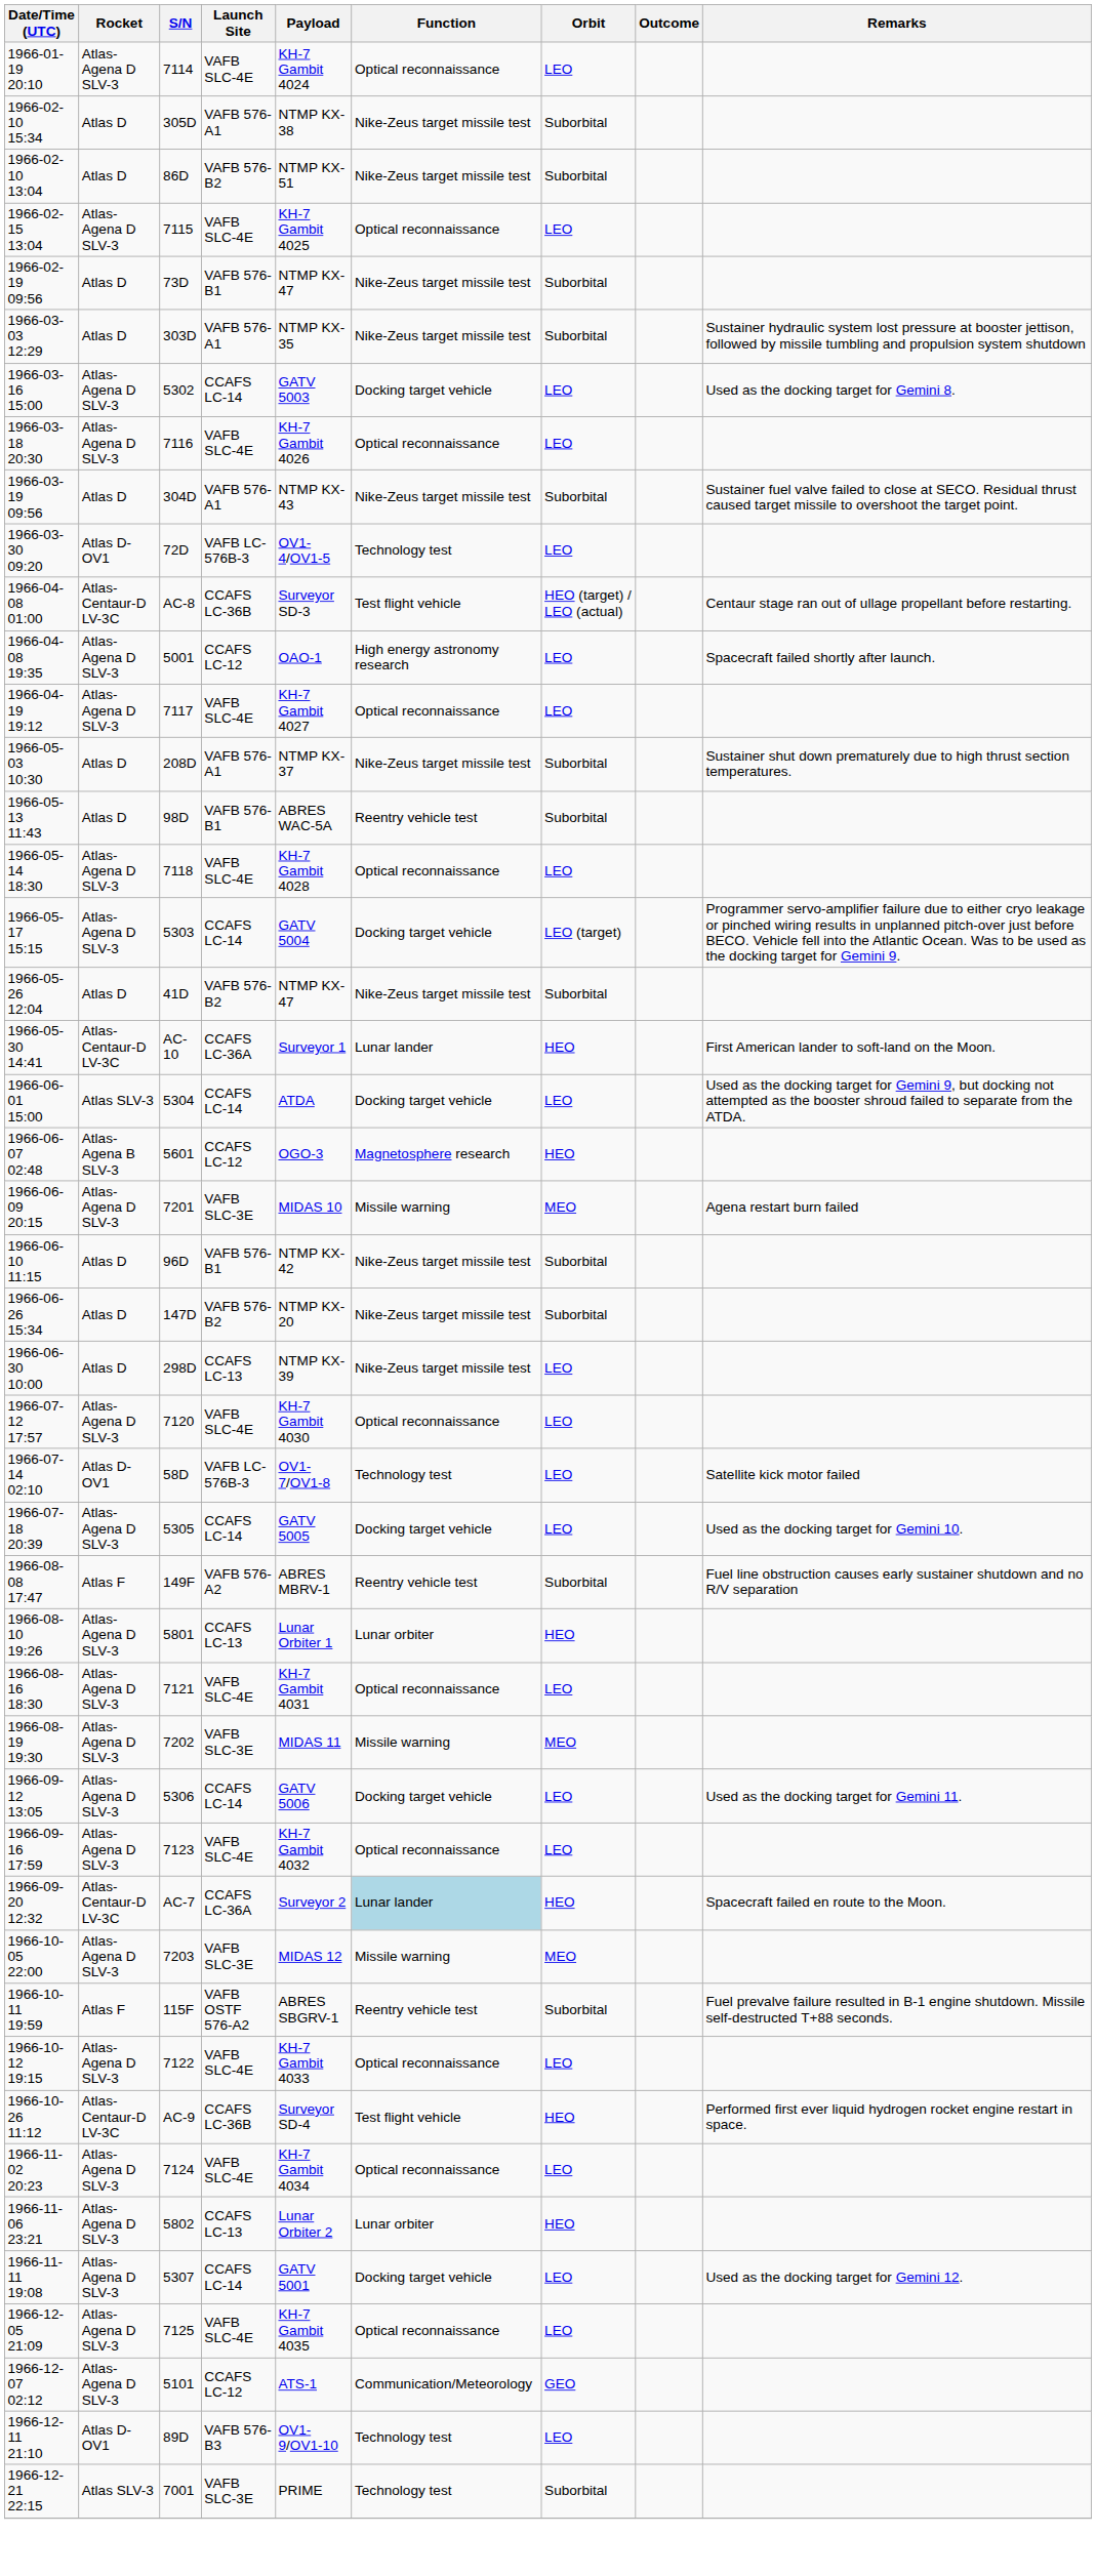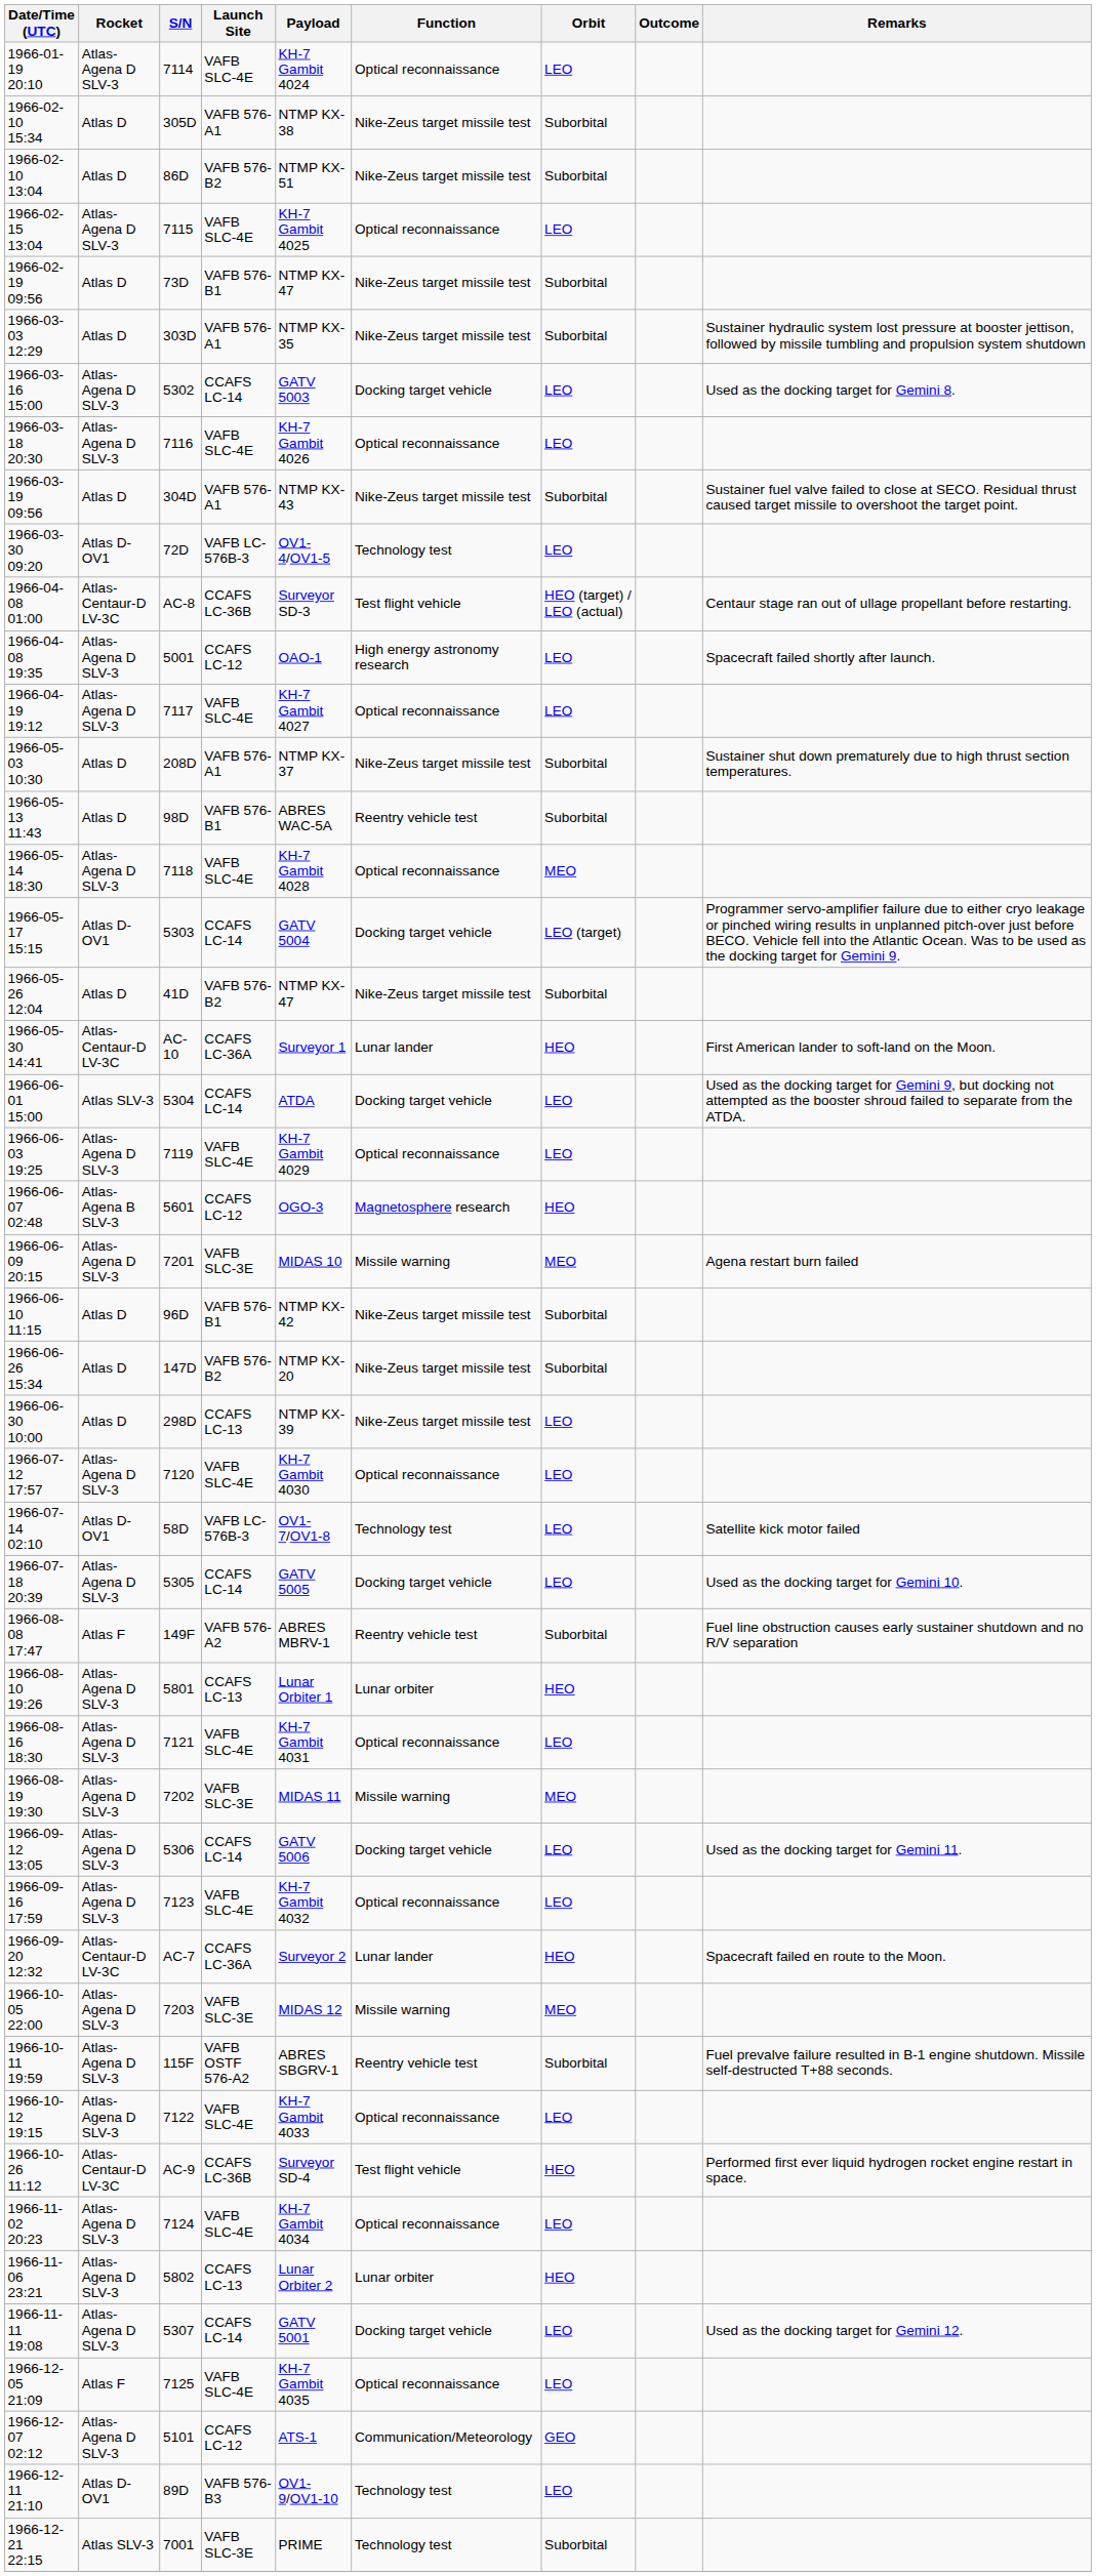 <table class="wikitable" style="margin: 1em 1em 1em 0";>
 <tr>
 <th>Date/Time<br>(<a href='#'>UTC</a>)</th>
 <th>Rocket</th>
 <th><a href='#'>S/N</a></th>
 <th>Launch Site</th>
 <th>Payload</th>
 <th>Function</th>
 <th>Orbit</th>
 <th>Outcome</th>
 <th>Remarks</th>
 </tr>
 <tr>
 <td>1966-01-19<br>20:10</td>
 <td>Atlas-Agena D SLV-3</td>
 <td>7114</td>
 <td>VAFB SLC-4E</td>
 <td><a href='#'>KH-7 Gambit</a> 4024</td>
 <td>Optical reconnaissance</td>
 <td><a href='#'>LEO</a></td>
 <td></td>
 <td></td>
 </tr>
 <tr>
 <td>1966-02-10<br>15:34</td>
 <td>Atlas D</td>
 <td>305D</td>
 <td>VAFB 576-A1</td>
 <td>NTMP KX-38</td>
 <td>Nike-Zeus target missile test</td>
 <td>Suborbital</td>
 <td></td>
 <td></td>
 </tr>
 <tr>
 <td>1966-02-10<br>13:04</td>
 <td>Atlas D</td>
 <td>86D</td>
 <td>VAFB 576-B2</td>
 <td>NTMP KX-51</td>
 <td>Nike-Zeus target missile test</td>
 <td>Suborbital</td>
 <td></td>
 <td></td>
 </tr>
 <tr>
 <td>1966-02-15<br>13:04</td>
 <td>Atlas-Agena D SLV-3</td>
 <td>7115</td>
 <td>VAFB SLC-4E</td>
 <td><a href='#'>KH-7 Gambit</a> 4025</td>
 <td>Optical reconnaissance</td>
 <td><a href='#'>LEO</a></td>
 <td></td>
 <td></td>
 </tr>
 <tr>
 <td>1966-02-19<br>09:56</td>
 <td>Atlas D</td>
 <td>73D</td>
 <td>VAFB 576-B1</td>
 <td>NTMP KX-47</td>
 <td>Nike-Zeus target missile test</td>
 <td>Suborbital</td>
 <td></td>
 <td></td>
 </tr>
 <tr>
 <td>1966-03-03<br>12:29</td>
 <td>Atlas D</td>
 <td>303D</td>
 <td>VAFB 576-A1</td>
 <td>NTMP KX-35</td>
 <td>Nike-Zeus target missile test</td>
 <td>Suborbital</td>
 <td></td>
 <td>Sustainer hydraulic system lost pressure at booster jettison, followed by missile tumbling and propulsion system shutdown</td>
 </tr>
 <tr>
 <td>1966-03-16<br>15:00</td>
 <td>Atlas-Agena D SLV-3</td>
 <td>5302</td>
 <td>CCAFS LC-14</td>
 <td><a href='#'>GATV 5003</a></td>
 <td>Docking target vehicle</td>
 <td><a href='#'>LEO</a></td>
 <td></td>
 <td>Used as the docking target for <a href='#'>Gemini 8</a>.</td>
 </tr>
 <tr>
 <td>1966-03-18<br>20:30</td>
 <td>Atlas-Agena D SLV-3</td>
 <td>7116</td>
 <td>VAFB SLC-4E</td>
 <td><a href='#'>KH-7 Gambit</a> 4026</td>
 <td>Optical reconnaissance</td>
 <td><a href='#'>LEO</a></td>
 <td></td>
 <td></td>
 </tr>
 <tr>
 <td>1966-03-19<br>09:56</td>
 <td>Atlas D</td>
 <td>304D</td>
 <td>VAFB 576-A1</td>
 <td>NTMP KX-43</td>
 <td>Nike-Zeus target missile test</td>
 <td>Suborbital</td>
 <td></td>
 <td>Sustainer fuel valve failed to close at SECO. Residual thrust caused target missile to overshoot the target point.</td>
 </tr>
 <tr>
 <td>1966-03-30<br>09:20</td>
 <td>Atlas D-OV1</td>
 <td>72D</td>
 <td>VAFB LC-576B-3</td>
 <td><a href='#'>OV1-4</a>/<a href='#'>OV1-5</a></td>
 <td>Technology test</td>
 <td><a href='#'>LEO</a></td>
 <td></td>
 <td></td>
 </tr>
 <tr>
 <td>1966-04-08<br>01:00</td>
 <td>Atlas-Centaur-D LV-3C</td>
 <td>AC-8</td>
 <td>CCAFS LC-36B</td>
 <td><a href='#'>Surveyor</a> SD-3</td>
 <td>Test flight vehicle</td>
 <td><a href='#'>HEO</a> (target) / <a href='#'>LEO</a> (actual)</td>
 <td></td>
 <td>Centaur stage ran out of ullage propellant before restarting.</td>
 </tr>
 <tr>
 <td>1966-04-08<br>19:35</td>
 <td>Atlas-Agena D SLV-3</td>
 <td>5001</td>
 <td>CCAFS LC-12</td>
 <td><a href='#'>OAO-1</a></td>
 <td>High energy astronomy research</td>
 <td><a href='#'>LEO</a></td>
 <td></td>
 <td>Spacecraft failed shortly after launch.</td>
 </tr>
 <tr>
 <td>1966-04-19<br>19:12</td>
 <td>Atlas-Agena D SLV-3</td>
 <td>7117</td>
 <td>VAFB SLC-4E</td>
 <td><a href='#'>KH-7 Gambit</a> 4027</td>
 <td>Optical reconnaissance</td>
 <td><a href='#'>LEO</a></td>
 <td></td>
 <td></td>
 </tr>
 <tr>
 <td>1966-05-03<br>10:30</td>
 <td>Atlas D</td>
 <td>208D</td>
 <td>VAFB 576-A1</td>
 <td>NTMP KX-37</td>
 <td>Nike-Zeus target missile test</td>
 <td>Suborbital</td>
 <td></td>
 <td>Sustainer shut down prematurely due to high thrust section temperatures.</td>
 </tr>
 <tr>
 <td>1966-05-13<br>11:43</td>
 <td>Atlas D</td>
 <td>98D</td>
 <td>VAFB 576-B1</td>
 <td>ABRES WAC-5A</td>
 <td>Reentry vehicle test</td>
 <td>Suborbital</td>
 <td></td>
 <td></td>
 </tr>
 <tr>
 <td>1966-05-14<br>18:30</td>
 <td>Atlas-Agena D SLV-3</td>
 <td>7118</td>
 <td>VAFB SLC-4E</td>
 <td><a href='#'>KH-7 Gambit</a> 4028</td>
 <td>Optical reconnaissance</td>
-<td><a href='#'>LEO</a></td>
+<td><a href='#'>MEO</a></td>
 <td></td>
 <td></td>
 </tr>
 <tr>
 <td>1966-05-17<br>15:15</td>
-<td>Atlas-Agena D SLV-3</td>
+<td>Atlas D-OV1</td>
 <td>5303</td>
 <td>CCAFS LC-14</td>
 <td><a href='#'>GATV 5004</a></td>
 <td>Docking target vehicle</td>
 <td><a href='#'>LEO</a> (target)</td>
 <td></td>
 <td>Programmer servo-amplifier failure due to either cryo leakage or pinched wiring results in unplanned pitch-over just before BECO. Vehicle fell into the Atlantic Ocean. Was to be used as the docking target for <a href='#'>Gemini 9</a>.</td>
 </tr>
 <tr>
 <td>1966-05-26<br>12:04</td>
 <td>Atlas D</td>
 <td>41D</td>
 <td>VAFB 576-B2</td>
 <td>NTMP KX-47</td>
 <td>Nike-Zeus target missile test</td>
 <td>Suborbital</td>
 <td></td>
 <td></td>
 </tr>
 <tr>
 <td>1966-05-30<br>14:41</td>
 <td>Atlas-Centaur-D LV-3C</td>
 <td>AC-10</td>
 <td>CCAFS LC-36A</td>
 <td><a href='#'>Surveyor 1</a></td>
 <td>Lunar lander</td>
 <td><a href='#'>HEO</a></td>
 <td></td>
 <td>First American lander to soft-land on the Moon.</td>
 </tr>
 <tr>
 <td>1966-06-01<br>15:00</td>
 <td>Atlas SLV-3</td>
 <td>5304</td>
 <td>CCAFS LC-14</td>
 <td><a href='#'>ATDA</a></td>
 <td>Docking target vehicle</td>
 <td><a href='#'>LEO</a></td>
 <td></td>
 <td>Used as the docking target for <a href='#'>Gemini 9</a>, but docking not attempted as the booster shroud failed to separate from the ATDA.</td>
+</tr>
+<tr>
+<td>1966-06-03<br>19:25</td>
+<td>Atlas-Agena D SLV-3</td>
+<td>7119</td>
+<td>VAFB SLC-4E</td>
+<td><a href='#'>KH-7 Gambit</a> 4029</td>
+<td>Optical reconnaissance</td>
+<td><a href='#'>LEO</a></td>
+<td></td>
+<td></td>
 </tr>
 <tr>
 <td>1966-06-07<br>02:48</td>
 <td>Atlas-Agena B SLV-3</td>
 <td>5601</td>
 <td>CCAFS LC-12</td>
 <td><a href='#'>OGO-3</a></td>
 <td><a href='#'>Magnetosphere</a> research</td>
 <td><a href='#'>HEO</a></td>
 <td></td>
 <td></td>
 </tr>
 <tr>
 <td>1966-06-09<br>20:15</td>
 <td>Atlas-Agena D SLV-3</td>
 <td>7201</td>
 <td>VAFB SLC-3E</td>
 <td><a href='#'>MIDAS 10</a></td>
 <td>Missile warning</td>
 <td><a href='#'>MEO</a></td>
 <td></td>
 <td>Agena restart burn failed</td>
 </tr>
 <tr>
 <td>1966-06-10<br>11:15</td>
 <td>Atlas D</td>
 <td>96D</td>
 <td>VAFB 576-B1</td>
 <td>NTMP KX-42</td>
 <td>Nike-Zeus target missile test</td>
 <td>Suborbital</td>
 <td></td>
 <td></td>
 </tr>
 <tr>
 <td>1966-06-26<br>15:34</td>
 <td>Atlas D</td>
 <td>147D</td>
 <td>VAFB 576-B2</td>
 <td>NTMP KX-20</td>
 <td>Nike-Zeus target missile test</td>
 <td>Suborbital</td>
 <td></td>
 <td></td>
 </tr>
 <tr>
 <td>1966-06-30<br>10:00</td>
 <td>Atlas D</td>
 <td>298D</td>
 <td>CCAFS LC-13</td>
 <td>NTMP KX-39</td>
 <td>Nike-Zeus target missile test</td>
 <td><a href='#'>LEO</a></td>
 <td></td>
 <td></td>
 </tr>
 <tr>
 <td>1966-07-12<br>17:57</td>
 <td>Atlas-Agena D SLV-3</td>
 <td>7120</td>
 <td>VAFB SLC-4E</td>
 <td><a href='#'>KH-7 Gambit</a> 4030</td>
 <td>Optical reconnaissance</td>
 <td><a href='#'>LEO</a></td>
 <td></td>
 <td></td>
 </tr>
 <tr>
 <td>1966-07-14<br>02:10</td>
 <td>Atlas D-OV1</td>
 <td>58D</td>
 <td>VAFB LC-576B-3</td>
 <td><a href='#'>OV1-7</a>/<a href='#'>OV1-8</a></td>
 <td>Technology test</td>
 <td><a href='#'>LEO</a></td>
 <td></td>
 <td>Satellite kick motor failed</td>
 </tr>
 <tr>
 <td>1966-07-18<br>20:39</td>
 <td>Atlas-Agena D SLV-3</td>
 <td>5305</td>
 <td>CCAFS LC-14</td>
 <td><a href='#'>GATV 5005</a></td>
 <td>Docking target vehicle</td>
 <td><a href='#'>LEO</a></td>
 <td></td>
 <td>Used as the docking target for <a href='#'>Gemini 10</a>.</td>
 </tr>
 <tr>
 <td>1966-08-08<br>17:47</td>
 <td>Atlas F</td>
 <td>149F</td>
 <td>VAFB 576-A2</td>
 <td>ABRES MBRV-1</td>
 <td>Reentry vehicle test</td>
 <td>Suborbital</td>
 <td></td>
 <td>Fuel line obstruction causes early sustainer shutdown and no R/V separation</td>
 </tr>
 <tr>
 <td>1966-08-10<br>19:26</td>
 <td>Atlas-Agena D SLV-3</td>
 <td>5801</td>
 <td>CCAFS LC-13</td>
 <td><a href='#'>Lunar Orbiter 1</a></td>
 <td>Lunar orbiter</td>
 <td><a href='#'>HEO</a></td>
 <td></td>
 <td></td>
 </tr>
 <tr>
 <td>1966-08-16<br>18:30</td>
 <td>Atlas-Agena D SLV-3</td>
 <td>7121</td>
 <td>VAFB SLC-4E</td>
 <td><a href='#'>KH-7 Gambit</a> 4031</td>
 <td>Optical reconnaissance</td>
 <td><a href='#'>LEO</a></td>
 <td></td>
 <td></td>
 </tr>
 <tr>
 <td>1966-08-19<br>19:30</td>
 <td>Atlas-Agena D SLV-3</td>
 <td>7202</td>
 <td>VAFB SLC-3E</td>
 <td><a href='#'>MIDAS 11</a></td>
 <td>Missile warning</td>
 <td><a href='#'>MEO</a></td>
 <td></td>
 <td></td>
 </tr>
 <tr>
 <td>1966-09-12<br>13:05</td>
 <td>Atlas-Agena D SLV-3</td>
 <td>5306</td>
 <td>CCAFS LC-14</td>
 <td><a href='#'>GATV 5006</a></td>
 <td>Docking target vehicle</td>
 <td><a href='#'>LEO</a></td>
 <td></td>
 <td>Used as the docking target for <a href='#'>Gemini 11</a>.</td>
 </tr>
 <tr>
 <td>1966-09-16<br>17:59</td>
 <td>Atlas-Agena D SLV-3</td>
 <td>7123</td>
 <td>VAFB SLC-4E</td>
 <td><a href='#'>KH-7 Gambit</a> 4032</td>
 <td>Optical reconnaissance</td>
 <td><a href='#'>LEO</a></td>
 <td></td>
 <td></td>
 </tr>
 <tr>
 <td>1966-09-20<br>12:32</td>
 <td>Atlas-Centaur-D LV-3C</td>
 <td>AC-7</td>
 <td>CCAFS LC-36A</td>
 <td><a href='#'>Surveyor 2</a></td>
-<td style="background: lightblue;">Lunar lander</td>
+<td>Lunar lander</td>
 <td><a href='#'>HEO</a></td>
 <td></td>
 <td>Spacecraft failed en route to the Moon.</td>
 </tr>
 <tr>
 <td>1966-10-05<br>22:00</td>
 <td>Atlas-Agena D SLV-3</td>
 <td>7203</td>
 <td>VAFB SLC-3E</td>
 <td><a href='#'>MIDAS 12</a></td>
 <td>Missile warning</td>
 <td><a href='#'>MEO</a></td>
 <td></td>
 <td></td>
 </tr>
 <tr>
 <td>1966-10-11<br>19:59</td>
-<td>Atlas F</td>
+<td>Atlas-Agena D SLV-3</td>
 <td>115F</td>
 <td>VAFB OSTF 576-A2</td>
 <td>ABRES SBGRV-1</td>
 <td>Reentry vehicle test</td>
 <td>Suborbital</td>
 <td></td>
 <td>Fuel prevalve failure resulted in B-1 engine shutdown. Missile self-destructed T+88 seconds.</td>
 </tr>
 <tr>
 <td>1966-10-12<br>19:15</td>
 <td>Atlas-Agena D SLV-3</td>
 <td>7122</td>
 <td>VAFB SLC-4E</td>
 <td><a href='#'>KH-7 Gambit</a> 4033</td>
 <td>Optical reconnaissance</td>
 <td><a href='#'>LEO</a></td>
 <td></td>
 <td></td>
 </tr>
 <tr>
 <td>1966-10-26<br>11:12</td>
 <td>Atlas-Centaur-D LV-3C</td>
 <td>AC-9</td>
 <td>CCAFS LC-36B</td>
 <td><a href='#'>Surveyor</a> SD-4</td>
 <td>Test flight vehicle</td>
 <td><a href='#'>HEO</a></td>
 <td></td>
 <td>Performed first ever liquid hydrogen rocket engine restart in space.</td>
 </tr>
 <tr>
 <td>1966-11-02<br>20:23</td>
 <td>Atlas-Agena D SLV-3</td>
 <td>7124</td>
 <td>VAFB SLC-4E</td>
 <td><a href='#'>KH-7 Gambit</a> 4034</td>
 <td>Optical reconnaissance</td>
 <td><a href='#'>LEO</a></td>
 <td></td>
 <td></td>
 </tr>
 <tr>
 <td>1966-11-06<br>23:21</td>
 <td>Atlas-Agena D SLV-3</td>
 <td>5802</td>
 <td>CCAFS LC-13</td>
 <td><a href='#'>Lunar Orbiter 2</a></td>
 <td>Lunar orbiter</td>
 <td><a href='#'>HEO</a></td>
 <td></td>
 <td></td>
 </tr>
 <tr>
 <td>1966-11-11<br>19:08</td>
 <td>Atlas-Agena D SLV-3</td>
 <td>5307</td>
 <td>CCAFS LC-14</td>
 <td><a href='#'>GATV 5001</a></td>
 <td>Docking target vehicle</td>
 <td><a href='#'>LEO</a></td>
 <td></td>
 <td>Used as the docking target for <a href='#'>Gemini 12</a>.</td>
 </tr>
 <tr>
 <td>1966-12-05<br>21:09</td>
-<td>Atlas-Agena D SLV-3</td>
+<td>Atlas F</td>
 <td>7125</td>
 <td>VAFB SLC-4E</td>
 <td><a href='#'>KH-7 Gambit</a> 4035</td>
 <td>Optical reconnaissance</td>
 <td><a href='#'>LEO</a></td>
 <td></td>
 <td></td>
 </tr>
 <tr>
 <td>1966-12-07<br>02:12</td>
 <td>Atlas-Agena D SLV-3</td>
 <td>5101</td>
 <td>CCAFS LC-12</td>
 <td><a href='#'>ATS-1</a></td>
 <td>Communication/Meteorology</td>
 <td><a href='#'>GEO</a></td>
 <td></td>
 <td></td>
 </tr>
 <tr>
 <td>1966-12-11<br>21:10</td>
 <td>Atlas D-OV1</td>
 <td>89D</td>
 <td>VAFB 576-B3</td>
 <td><a href='#'>OV1-9</a>/<a href='#'>OV1-10</a></td>
 <td>Technology test</td>
 <td><a href='#'>LEO</a></td>
 <td></td>
 <td></td>
 </tr>
 <tr>
 <td>1966-12-21<br>22:15</td>
 <td>Atlas SLV-3</td>
 <td>7001</td>
 <td>VAFB SLC-3E</td>
 <td>PRIME</td>
 <td>Technology test</td>
 <td>Suborbital</td>
 <td></td>
 <td></td>
 </tr>
 <tr>
 </tr>
 </table>
